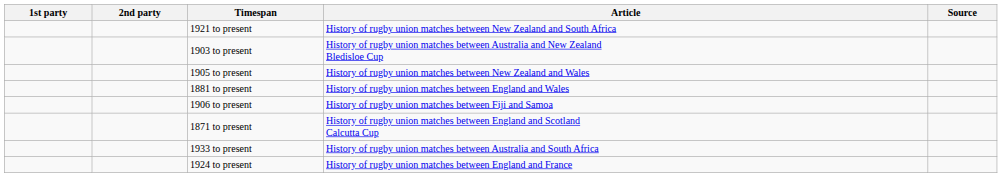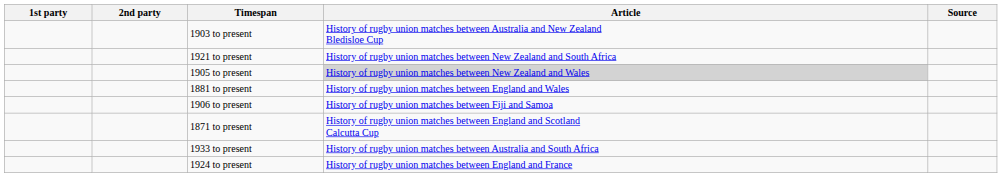 <table class="wikitable"  style="font-size:98%; width:98%;">
 <tr>
 <th>1st party</th>
 <th>2nd party</th>
 <th>Timespan</th>
 <th>Article</th>
 <th class="unsortable">Source</th>
 </tr>
 <tr>
 <td></td>
 <td></td>
+<td>1903 to present</td>
+<td><a href='#'>History of rugby union matches between Australia and New Zealand</a><br><a href='#'>Bledisloe Cup</a></td>
+<td></td>
+</tr>
+<tr>
+<td></td>
+<td></td>
 <td>1921 to present</td>
 <td><a href='#'>History of rugby union matches between New Zealand and South Africa</a></td>
 <td></td>
 </tr>
 <tr>
 <td></td>
 <td></td>
-<td>1903 to present</td>
-<td><a href='#'>History of rugby union matches between Australia and New Zealand</a><br><a href='#'>Bledisloe Cup</a></td>
-<td></td>
-</tr>
-<tr>
-<td></td>
-<td></td>
 <td>1905 to present</td>
-<td><a href='#'>History of rugby union matches between New Zealand and Wales</a></td>
+<td style="background: lightgrey;"><a href='#'>History of rugby union matches between New Zealand and Wales</a></td>
 <td></td>
 </tr>
 <tr>
 <td></td>
 <td></td>
 <td>1881 to present</td>
 <td><a href='#'>History of rugby union matches between England and Wales</a></td>
 <td></td>
 </tr>
 <tr>
 <td></td>
 <td></td>
 <td>1906 to present</td>
 <td><a href='#'>History of rugby union matches between Fiji and Samoa</a></td>
 <td></td>
 </tr>
 <tr>
 <td></td>
 <td></td>
 <td>1871 to present</td>
 <td><a href='#'>History of rugby union matches between England and Scotland</a><br><a href='#'>Calcutta Cup</a></td>
 <td></td>
 </tr>
 <tr>
 <td></td>
 <td></td>
 <td>1933 to present</td>
 <td><a href='#'>History of rugby union matches between Australia and South Africa</a></td>
 <td></td>
 </tr>
 <tr>
 <td></td>
 <td></td>
 <td>1924 to present</td>
 <td><a href='#'>History of rugby union matches between England and France</a></td>
 <td></td>
 </tr>
 </table>
